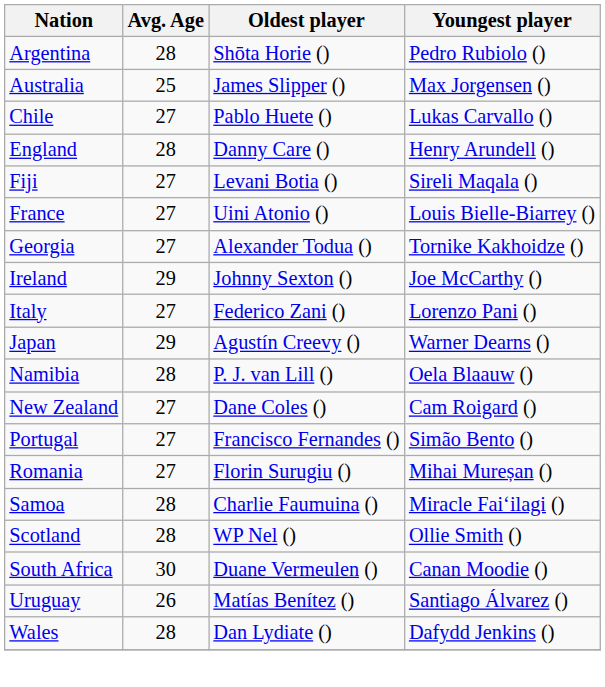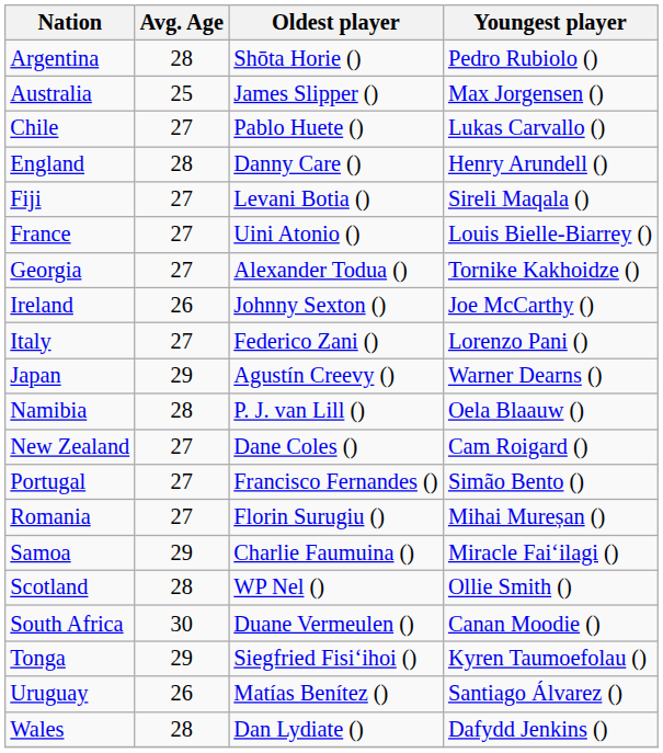 <table class="wikitable sortable">
 <tr>
 <th>Nation</th>
 <th>Avg. Age</th>
 <th class="unsortable">Oldest player</th>
 <th class="unsortable">Youngest player</th>
 </tr>
 <tr>
 <td> <a href='#'>Argentina</a></td>
 <td align=center>28</td>
 <td><a href='#'>Shōta Horie</a> ()</td>
 <td><a href='#'>Pedro Rubiolo</a> ()</td>
 </tr>
 <tr>
 <td> <a href='#'>Australia</a></td>
 <td align=center>25</td>
 <td><a href='#'>James Slipper</a> ()</td>
 <td><a href='#'>Max Jorgensen</a> ()</td>
 </tr>
 <tr>
 <td> <a href='#'>Chile</a></td>
 <td align=center>27</td>
 <td><a href='#'>Pablo Huete</a> ()</td>
 <td><a href='#'>Lukas Carvallo</a> ()</td>
 </tr>
 <tr>
 <td> <a href='#'>England</a></td>
 <td align=center>28</td>
 <td><a href='#'>Danny Care</a> ()</td>
 <td><a href='#'>Henry Arundell</a> ()</td>
 </tr>
 <tr>
 <td> <a href='#'>Fiji</a></td>
 <td align=center>27</td>
 <td><a href='#'>Levani Botia</a> ()</td>
 <td><a href='#'>Sireli Maqala</a> ()</td>
 </tr>
 <tr>
 <td> <a href='#'>France</a></td>
 <td align=center>27</td>
 <td><a href='#'>Uini Atonio</a> ()</td>
 <td><a href='#'>Louis Bielle-Biarrey</a> ()</td>
 </tr>
 <tr>
 <td> <a href='#'>Georgia</a></td>
 <td align=center>27</td>
 <td><a href='#'>Alexander Todua</a> ()</td>
 <td><a href='#'>Tornike Kakhoidze</a> ()</td>
 </tr>
 <tr>
 <td> <a href='#'>Ireland</a></td>
-<td align=center>29</td>
+<td align=center>26</td>
 <td><a href='#'>Johnny Sexton</a> ()</td>
 <td><a href='#'>Joe McCarthy</a> ()</td>
 </tr>
 <tr>
 <td> <a href='#'>Italy</a></td>
 <td align=center>27</td>
 <td><a href='#'>Federico Zani</a> ()</td>
 <td><a href='#'>Lorenzo Pani</a> ()</td>
 </tr>
 <tr>
 <td> <a href='#'>Japan</a></td>
 <td align=center>29</td>
 <td><a href='#'>Agustín Creevy</a> ()</td>
 <td><a href='#'>Warner Dearns</a> ()</td>
 </tr>
 <tr>
 <td> <a href='#'>Namibia</a></td>
 <td align=center>28</td>
 <td><a href='#'>P. J. van Lill</a> ()</td>
 <td><a href='#'>Oela Blaauw</a> ()</td>
 </tr>
 <tr>
 <td> <a href='#'>New Zealand</a></td>
 <td align=center>27</td>
 <td><a href='#'>Dane Coles</a> ()</td>
 <td><a href='#'>Cam Roigard</a> ()</td>
 </tr>
 <tr>
 <td> <a href='#'>Portugal</a></td>
 <td align=center>27</td>
 <td><a href='#'>Francisco Fernandes</a> ()</td>
 <td><a href='#'>Simão Bento</a> ()</td>
 </tr>
 <tr>
 <td> <a href='#'>Romania</a></td>
 <td align=center>27</td>
 <td><a href='#'>Florin Surugiu</a> ()</td>
 <td><a href='#'>Mihai Mureșan</a> ()</td>
 </tr>
 <tr>
 <td> <a href='#'>Samoa</a></td>
-<td align=center>28</td>
+<td align=center>29</td>
 <td><a href='#'>Charlie Faumuina</a> ()</td>
 <td><a href='#'>Miracle Faiʻilagi</a> ()</td>
 </tr>
 <tr>
 <td> <a href='#'>Scotland</a></td>
 <td align=center>28</td>
 <td><a href='#'>WP Nel</a> ()</td>
 <td><a href='#'>Ollie Smith</a> ()</td>
 </tr>
 <tr>
 <td> <a href='#'>South Africa</a></td>
 <td align=center>30</td>
 <td><a href='#'>Duane Vermeulen</a> ()</td>
 <td><a href='#'>Canan Moodie</a> ()</td>
 </tr>
 <tr>
+<td> <a href='#'>Tonga</a></td>
+<td align=center>29</td>
+<td><a href='#'>Siegfried Fisiʻihoi</a> ()</td>
+<td><a href='#'>Kyren Taumoefolau</a> ()</td>
+</tr>
+<tr>
 <td> <a href='#'>Uruguay</a></td>
 <td align=center>26</td>
 <td><a href='#'>Matías Benítez</a> ()</td>
 <td><a href='#'>Santiago Álvarez</a> ()</td>
 </tr>
 <tr>
 <td> <a href='#'>Wales</a></td>
 <td align=center>28</td>
 <td><a href='#'>Dan Lydiate</a> ()</td>
 <td><a href='#'>Dafydd Jenkins</a> ()</td>
 </tr>
 <tr>
 </tr>
 </table>
